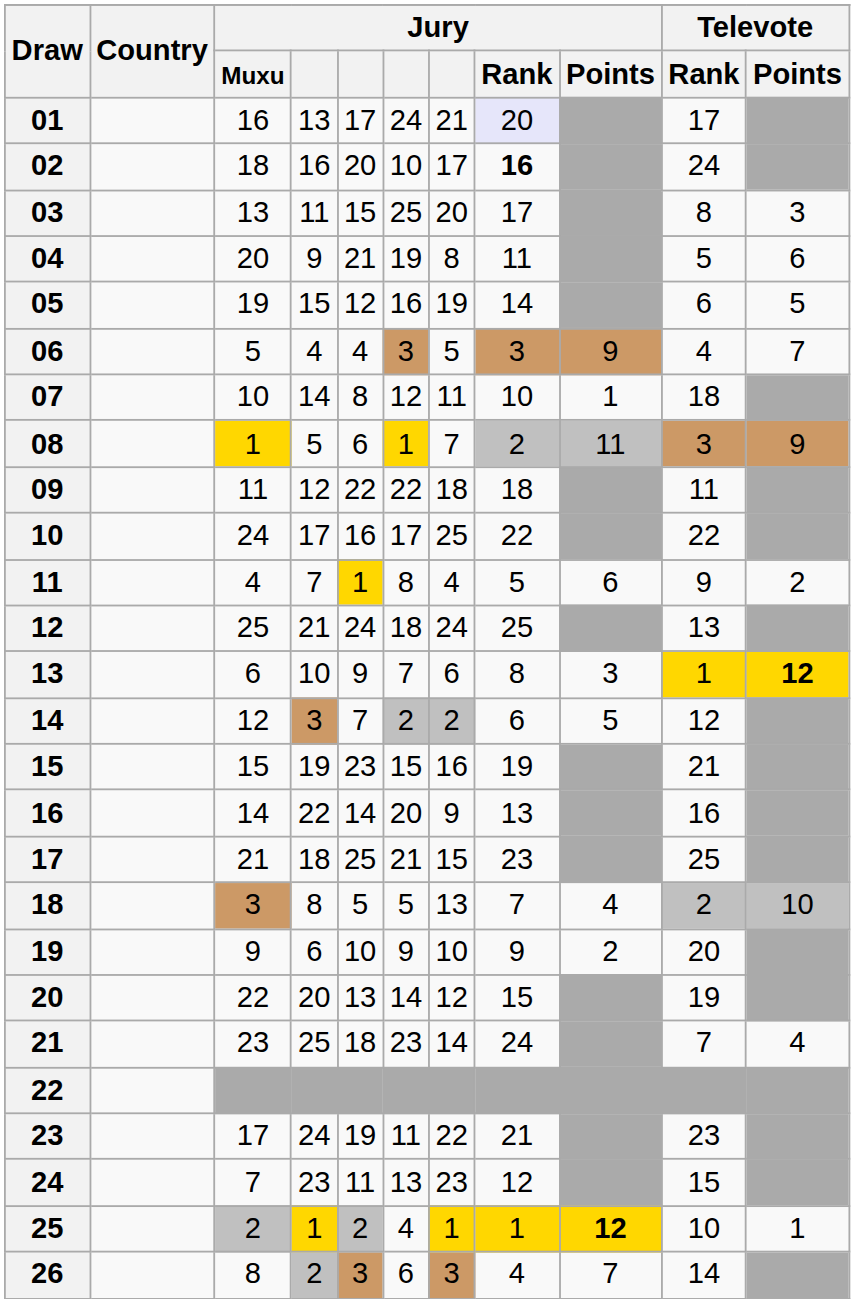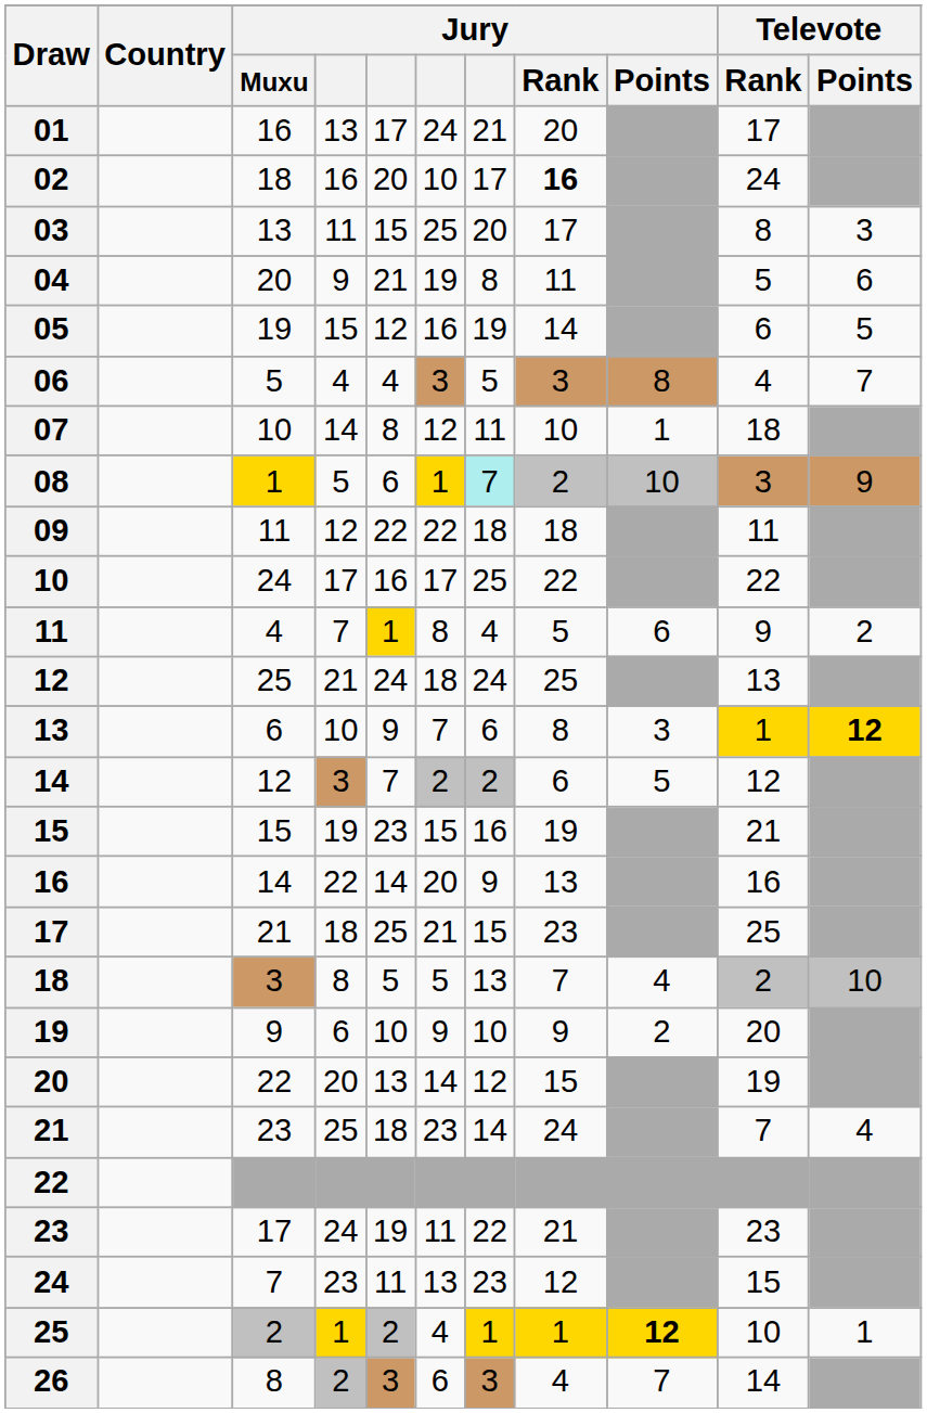 <table class="sortable wikitable collapsible plainrowheaders" style="text-align:center;">
 <tr>
 </tr>
 <tr>
 <th scope="col" rowspan="2">Draw</th>
 <th scope="col" rowspan="2">Country</th>
 <th scope="col" colspan="7">Jury</th>
 <th scope="col" colspan="2">Televote</th>
 </tr>
 <tr>
 <th scope="col"><small>Muxu</small></th>
 <th scope="col"><small></small></th>
 <th scope="col"><small></small></th>
 <th scope="col"><small></small></th>
 <th scope="col"><small></small></th>
 <th scope="col">Rank</th>
 <th scope="col">Points</th>
 <th scope="col">Rank</th>
 <th scope="col">Points</th>
 </tr>
 <tr>
 <th scope="row" style="text-align:center;">01</th>
 <td style="text-align:left;"></td>
 <td>16</td>
 <td>13</td>
 <td>17</td>
 <td>24</td>
 <td>21</td>
-<td style="background: lavender;">20</td>
+<td>20</td>
 <td style="background:#AAAAAA;"></td>
 <td>17</td>
 <td style="background:#AAAAAA;"></td>
 </tr>
 <tr>
 <th scope="row" style="text-align:center;">02</th>
 <td style="text-align:left;"></td>
 <td>18</td>
 <td>16</td>
 <td>20</td>
 <td>10</td>
 <td>17</td>
 <td><strong>16</strong></td>
 <td style="background:#AAAAAA;"></td>
 <td>24</td>
 <td style="background:#AAAAAA;"></td>
 </tr>
 <tr>
 <th scope="row" style="text-align:center;">03</th>
 <td style="text-align:left;"></td>
 <td>13</td>
 <td>11</td>
 <td>15</td>
 <td>25</td>
 <td>20</td>
 <td>17</td>
 <td style="background:#AAAAAA;"></td>
 <td>8</td>
 <td>3</td>
 </tr>
 <tr>
 <th scope="row" style="text-align:center;">04</th>
 <td style="text-align:left;"></td>
 <td>20</td>
 <td>9</td>
 <td>21</td>
 <td>19</td>
 <td>8</td>
 <td>11</td>
 <td style="background:#AAAAAA;"></td>
 <td>5</td>
 <td>6</td>
 </tr>
 <tr>
 <th scope="row" style="text-align:center;">05</th>
 <td style="text-align:left;"></td>
 <td>19</td>
 <td>15</td>
 <td>12</td>
 <td>16</td>
 <td>19</td>
 <td>14</td>
 <td style="background:#AAAAAA;"></td>
 <td>6</td>
 <td>5</td>
 </tr>
 <tr>
 <th scope="row" style="text-align:center;">06</th>
 <td style="text-align:left;"></td>
 <td>5</td>
 <td>4</td>
 <td>4</td>
 <td style="background:#CC9966;">3</td>
 <td>5</td>
 <td style="background:#CC9966;">3</td>
-<td style="background:#CC9966;">9</td>
+<td style="background:#CC9966;">8</td>
 <td>4</td>
 <td>7</td>
 </tr>
 <tr>
 <th scope="row" style="text-align:center;">07</th>
 <td style="text-align:left;"></td>
 <td>10</td>
 <td>14</td>
 <td>8</td>
 <td>12</td>
 <td>11</td>
 <td>10</td>
 <td>1</td>
 <td>18</td>
 <td style="background:#AAAAAA;"></td>
 </tr>
 <tr>
 <th scope="row" style="text-align:center;">08</th>
 <td style="text-align:left;"></td>
 <td style="background:gold;">1</td>
 <td>5</td>
 <td>6</td>
 <td style="background:gold;">1</td>
-<td>7</td>
+<td style="background: paleturquoise;">7</td>
 <td style="background:silver;">2</td>
-<td style="background:silver;">11</td>
+<td style="background:silver;">10</td>
 <td style="background:#CC9966;">3</td>
 <td style="background:#CC9966;">9</td>
 </tr>
 <tr>
 <th scope="row" style="text-align:center;">09</th>
 <td style="text-align:left;"></td>
 <td>11</td>
 <td>12</td>
 <td>22</td>
 <td>22</td>
 <td>18</td>
 <td>18</td>
 <td style="background:#AAAAAA;"></td>
 <td>11</td>
 <td style="background:#AAAAAA;"></td>
 </tr>
 <tr>
 <th scope="row" style="text-align:center;">10</th>
 <td style="text-align:left;"></td>
 <td>24</td>
 <td>17</td>
 <td>16</td>
 <td>17</td>
 <td>25</td>
 <td>22</td>
 <td style="background:#AAAAAA;"></td>
 <td>22</td>
 <td style="background:#AAAAAA;"></td>
 </tr>
 <tr>
 <th scope="row" style="text-align:center;">11</th>
 <td style="text-align:left;"></td>
 <td>4</td>
 <td>7</td>
 <td style="background:gold;">1</td>
 <td>8</td>
 <td>4</td>
 <td>5</td>
 <td>6</td>
 <td>9</td>
 <td>2</td>
 </tr>
 <tr>
 <th scope="row" style="text-align:center;">12</th>
 <td style="text-align:left;"></td>
 <td>25</td>
 <td>21</td>
 <td>24</td>
 <td>18</td>
 <td>24</td>
 <td>25</td>
 <td style="background:#AAAAAA;"></td>
 <td>13</td>
 <td style="background:#AAAAAA;"></td>
 </tr>
 <tr>
 <th scope="row" style="text-align:center;">13</th>
 <td style="text-align:left;"></td>
 <td>6</td>
 <td>10</td>
 <td>9</td>
 <td>7</td>
 <td>6</td>
 <td>8</td>
 <td>3</td>
 <td style="background:gold;">1</td>
 <td style="background:gold;"><strong>12</strong></td>
 </tr>
 <tr>
 <th scope="row" style="text-align:center;">14</th>
 <td style="text-align:left;"></td>
 <td>12</td>
 <td style="background:#CC9966;">3</td>
 <td>7</td>
 <td style="background:silver;">2</td>
 <td style="background:silver;">2</td>
 <td>6</td>
 <td>5</td>
 <td>12</td>
 <td style="background:#AAAAAA;"></td>
 </tr>
 <tr>
 <th scope="row" style="text-align:center;">15</th>
 <td style="text-align:left;"></td>
 <td>15</td>
 <td>19</td>
 <td>23</td>
 <td>15</td>
 <td>16</td>
 <td>19</td>
 <td style="background:#AAAAAA;"></td>
 <td>21</td>
 <td style="background:#AAAAAA;"></td>
 </tr>
 <tr>
 <th scope="row" style="text-align:center;">16</th>
 <td style="text-align:left;"></td>
 <td>14</td>
 <td>22</td>
 <td>14</td>
 <td>20</td>
 <td>9</td>
 <td>13</td>
 <td style="background:#AAAAAA;"></td>
 <td>16</td>
 <td style="background:#AAAAAA;"></td>
 </tr>
 <tr>
 <th scope="row" style="text-align:center;">17</th>
 <td style="text-align:left;"></td>
 <td>21</td>
 <td>18</td>
 <td>25</td>
 <td>21</td>
 <td>15</td>
 <td>23</td>
 <td style="background:#AAAAAA;"></td>
 <td>25</td>
 <td style="background:#AAAAAA;"></td>
 </tr>
 <tr>
 <th scope="row" style="text-align:center;">18</th>
 <td style="text-align:left;"></td>
 <td style="background:#CC9966;">3</td>
 <td>8</td>
 <td>5</td>
 <td>5</td>
 <td>13</td>
 <td>7</td>
 <td>4</td>
 <td style="background:silver;">2</td>
 <td style="background:silver;">10</td>
 </tr>
 <tr>
 <th scope="row" style="text-align:center;">19</th>
 <td style="text-align:left;"></td>
 <td>9</td>
 <td>6</td>
 <td>10</td>
 <td>9</td>
 <td>10</td>
 <td>9</td>
 <td>2</td>
 <td>20</td>
 <td style="background:#AAAAAA;"></td>
 </tr>
 <tr>
 <th scope="row" style="text-align:center;">20</th>
 <td style="text-align:left;"></td>
 <td>22</td>
 <td>20</td>
 <td>13</td>
 <td>14</td>
 <td>12</td>
 <td>15</td>
 <td style="background:#AAAAAA;"></td>
 <td>19</td>
 <td style="background:#AAAAAA;"></td>
 </tr>
 <tr>
 <th scope="row" style="text-align:center;">21</th>
 <td style="text-align:left;"></td>
 <td>23</td>
 <td>25</td>
 <td>18</td>
 <td>23</td>
 <td>14</td>
 <td>24</td>
 <td style="background:#AAAAAA;"></td>
 <td>7</td>
 <td>4</td>
 </tr>
 <tr class="sortbottom">
 <th scope="row" style="text-align:center;">22</th>
 <td style="text-align:left;"></td>
 <td style="background:#AAAAAA;"></td>
 <td style="background:#AAAAAA;"></td>
 <td style="background:#AAAAAA;"></td>
 <td style="background:#AAAAAA;"></td>
 <td style="background:#AAAAAA;"></td>
 <td style="background:#AAAAAA;"></td>
 <td style="background:#AAAAAA;"></td>
 <td style="background:#AAAAAA;"></td>
 <td style="background:#AAAAAA;"></td>
 </tr>
 <tr>
 <th scope="row" style="text-align:center;">23</th>
 <td style="text-align:left;"></td>
 <td>17</td>
 <td>24</td>
 <td>19</td>
 <td>11</td>
 <td>22</td>
 <td>21</td>
 <td style="background:#AAAAAA;"></td>
 <td>23</td>
 <td style="background:#AAAAAA;"></td>
 </tr>
 <tr>
 <th scope="row" style="text-align:center;">24</th>
 <td style="text-align:left;"></td>
 <td>7</td>
 <td>23</td>
 <td>11</td>
 <td>13</td>
 <td>23</td>
 <td>12</td>
 <td style="background:#AAAAAA;"></td>
 <td>15</td>
 <td style="background:#AAAAAA;"></td>
 </tr>
 <tr>
 <th scope="row" style="text-align:center;">25</th>
 <td style="text-align:left;"></td>
 <td style="background:silver;">2</td>
 <td style="background:gold;">1</td>
 <td style="background:silver;">2</td>
 <td>4</td>
 <td style="background:gold;">1</td>
 <td style="background:gold;">1</td>
 <td style="background:gold;"><strong>12</strong></td>
 <td>10</td>
 <td>1</td>
 </tr>
 <tr>
 <th scope="row" style="text-align:center;">26</th>
 <td style="text-align:left;"></td>
 <td>8</td>
 <td style="background:silver;">2</td>
 <td style="background:#CC9966;">3</td>
 <td>6</td>
 <td style="background:#CC9966;">3</td>
 <td>4</td>
 <td>7</td>
 <td>14</td>
 <td style="background:#AAAAAA;"></td>
 </tr>
 </table>
